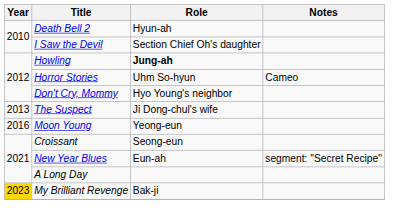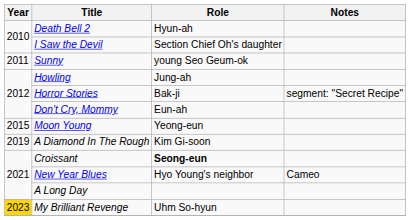 <table class="wikitable sortable">
 <tr>
 <th>Year</th>
 <th>Title</th>
 <th>Role</th>
 <th class="unsortable">Notes</th>
 </tr>
 <tr>
 <td rowspan=2>2010</td>
 <td><em><a href='#'>Death Bell 2</a></em></td>
 <td>Hyun-ah</td>
 <td></td>
 </tr>
 <tr>
 <td><em><a href='#'>I Saw the Devil</a></em></td>
 <td>Section Chief Oh's daughter</td>
 <td></td>
 </tr>
 <tr>
+<td>2011</td>
+<td><em><a href='#'>Sunny</a></em></td>
+<td>young Seo Geum-ok</td>
+<td></td>
+</tr>
+<tr>
 <td rowspan=3>2012</td>
 <td><em><a href='#'>Howling</a></em></td>
-<td><strong>Jung-ah</strong></td>
+<td>Jung-ah</td>
 <td></td>
 </tr>
 <tr>
 <td><em><a href='#'>Horror Stories</a></em></td>
-<td>Uhm So-hyun</td>
-<td>Cameo</td>
+<td>Bak-ji</td>
+<td>segment: "Secret Recipe"</td>
 </tr>
 <tr>
 <td><em><a href='#'>Don't Cry, Mommy</a></em></td>
-<td>Hyo Young's neighbor</td>
+<td>Eun-ah</td>
 <td></td>
 </tr>
 <tr>
-<td>2013</td>
-<td><em><a href='#'>The Suspect</a></em></td>
-<td>Ji Dong-chul's wife</td>
-<td></td>
-</tr>
-<tr>
-<td>2016</td>
+<td>2015</td>
 <td><em><a href='#'>Moon Young</a></em></td>
 <td>Yeong-eun</td>
 <td></td>
 </tr>
 <tr>
+<td>2019</td>
+<td><em>A Diamond In The Rough</em></td>
+<td>Kim Gi-soon</td>
+<td></td>
+</tr>
+<tr>
 <td rowspan=3>2021</td>
 <td><em>Croissant</em></td>
-<td>Seong-eun</td>
+<td><strong>Seong-eun</strong></td>
 <td></td>
 </tr>
 <tr>
 <td><em><a href='#'>New Year Blues</a></em></td>
-<td>Eun-ah</td>
-<td>segment: "Secret Recipe"</td>
+<td>Hyo Young's neighbor</td>
+<td>Cameo</td>
 </tr>
 <tr>
 <td><em>A Long Day</em></td>
 <td></td>
 <td></td>
 </tr>
 <tr>
 <td style="background: gold;">2023</td>
 <td><em>My Brilliant Revenge</em></td>
-<td>Bak-ji</td>
+<td>Uhm So-hyun</td>
 <td></td>
 </tr>
 <tr>
 </tr>
 </table>
